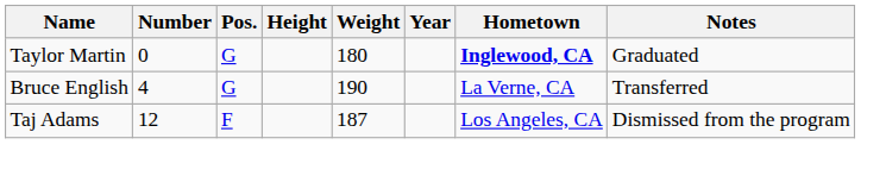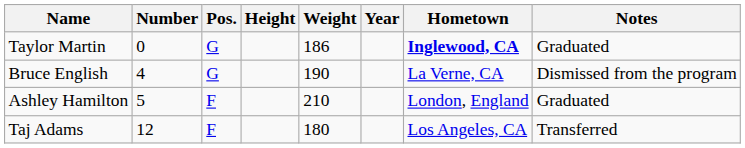 <table class="wikitable sortable" border="1">
 <tr>
 <th>Name</th>
 <th>Number</th>
 <th>Pos.</th>
 <th>Height</th>
 <th>Weight</th>
 <th>Year</th>
 <th>Hometown</th>
 <th class="unsortable">Notes</th>
 </tr>
 <tr>
 <td>Taylor Martin</td>
 <td>0</td>
 <td><a href='#'>G</a></td>
 <td></td>
-<td>180</td>
+<td>186</td>
 <td></td>
 <td><strong><a href='#'>Inglewood, CA</a></strong></td>
 <td>Graduated</td>
 </tr>
 <tr>
 <td>Bruce English</td>
 <td>4</td>
 <td><a href='#'>G</a></td>
 <td></td>
 <td>190</td>
 <td></td>
 <td><a href='#'>La Verne, CA</a></td>
-<td>Transferred</td>
+<td>Dismissed from the program</td>
+</tr>
+<tr>
+<td>Ashley Hamilton</td>
+<td>5</td>
+<td><a href='#'>F</a></td>
+<td></td>
+<td>210</td>
+<td></td>
+<td><a href='#'>London</a>, <a href='#'>England</a></td>
+<td>Graduated</td>
 </tr>
 <tr>
 <td>Taj Adams</td>
 <td>12</td>
 <td><a href='#'>F</a></td>
 <td></td>
-<td>187</td>
+<td>180</td>
 <td></td>
 <td><a href='#'>Los Angeles, CA</a></td>
-<td>Dismissed from the program</td>
+<td>Transferred</td>
 </tr>
 </table>
